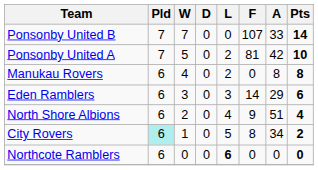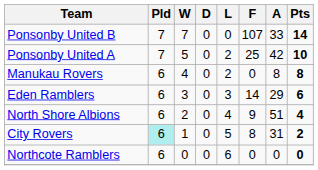 <table class="wikitable" style="text-align:center;">
 <tr>
 <th width=175>Team</th>
 <th width=20 abbr="Played">Pld</th>
 <th width=20 abbr="Won">W</th>
 <th width=20 abbr="Drawn">D</th>
 <th width=20 abbr="Lost">L</th>
 <th width=20 abbr="For">F</th>
 <th width=20 abbr="Against">A</th>
 <th width=20 abbr="Points">Pts</th>
 </tr>
 <tr>
 <td style="text-align:left;"><a href='#'>Ponsonby United B</a></td>
 <td>7</td>
 <td>7</td>
 <td>0</td>
 <td>0</td>
 <td>107</td>
 <td>33</td>
 <td><strong>14</strong></td>
 </tr>
 <tr>
 <td style="text-align:left;"><a href='#'>Ponsonby United A</a></td>
 <td>7</td>
 <td>5</td>
 <td>0</td>
 <td>2</td>
-<td>81</td>
+<td>25</td>
 <td>42</td>
 <td><strong>10</strong></td>
 </tr>
 <tr>
 <td style="text-align:left;"><a href='#'>Manukau Rovers</a></td>
 <td>6</td>
 <td>4</td>
 <td>0</td>
 <td>2</td>
 <td>0</td>
 <td>8</td>
 <td><strong>8</strong></td>
 </tr>
 <tr>
 <td style="text-align:left;"><a href='#'>Eden Ramblers</a></td>
 <td>6</td>
 <td>3</td>
 <td>0</td>
 <td>3</td>
 <td>14</td>
 <td>29</td>
 <td><strong>6</strong></td>
 </tr>
 <tr>
 <td style="text-align:left;"><a href='#'>North Shore Albions</a></td>
 <td>6</td>
 <td>2</td>
 <td>0</td>
 <td>4</td>
 <td>9</td>
 <td>51</td>
 <td><strong>4</strong></td>
 </tr>
 <tr>
 <td style="text-align:left;"><a href='#'>City Rovers</a></td>
 <td style="background: paleturquoise;">6</td>
 <td>1</td>
 <td>0</td>
 <td>5</td>
 <td>8</td>
-<td>34</td>
+<td>31</td>
 <td><strong>2</strong></td>
 </tr>
 <tr>
 <td style="text-align:left;"><a href='#'>Northcote Ramblers</a></td>
 <td>6</td>
 <td>0</td>
 <td>0</td>
-<td><strong>6</strong></td>
+<td>6</td>
 <td>0</td>
 <td>0</td>
 <td><strong>0</strong></td>
 </tr>
 <tr>
 </tr>
 </table>
